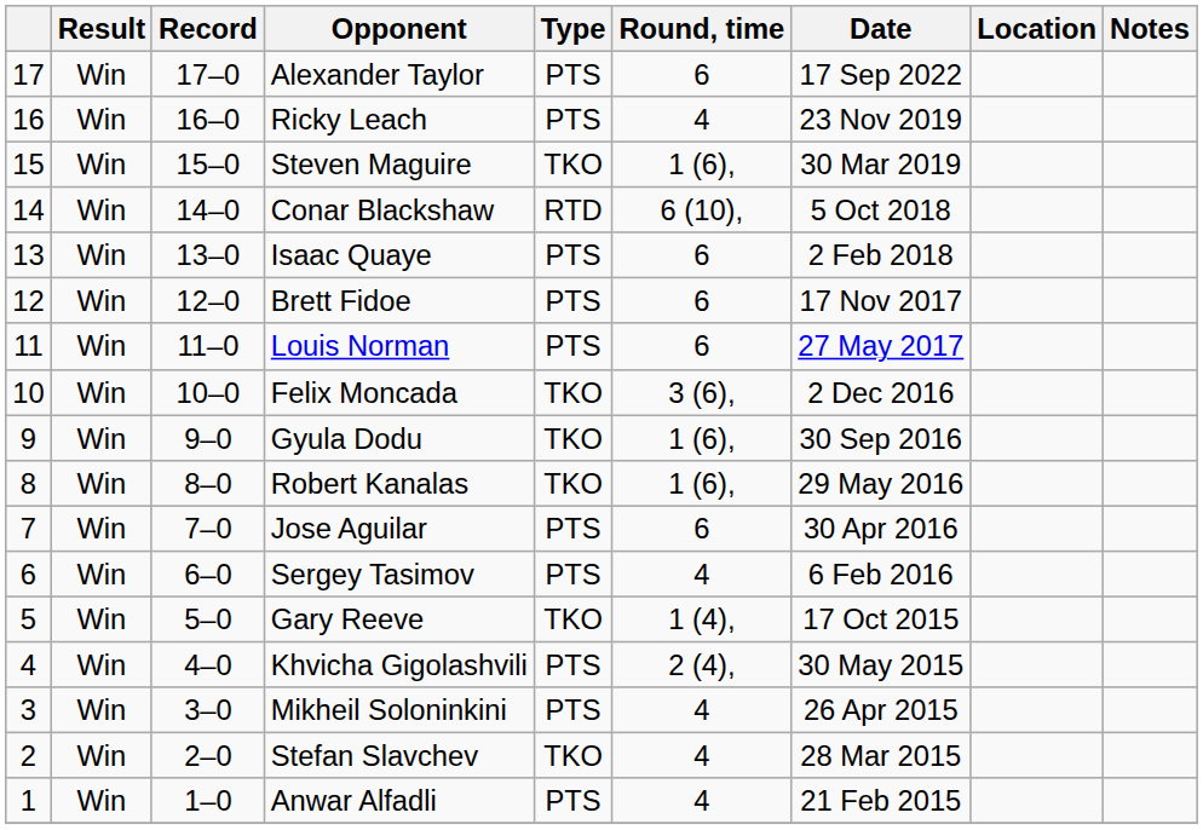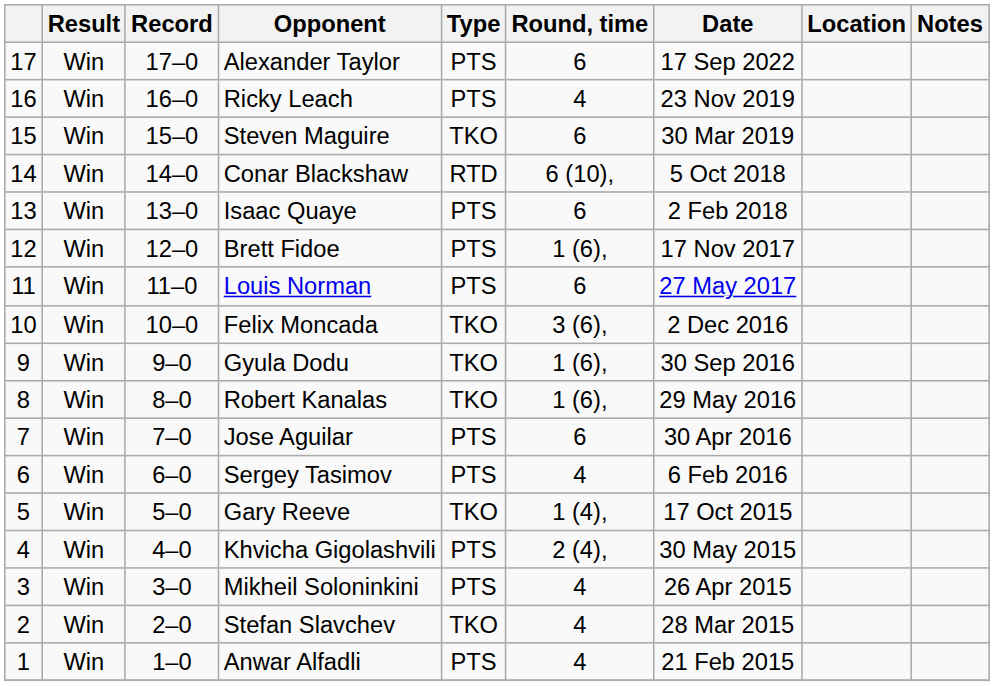 <table class="wikitable" style="text-align:center; font-size:95%">
 <tr>
 <th></th>
 <th>Result</th>
 <th>Record</th>
 <th>Opponent</th>
 <th>Type</th>
 <th>Round, time</th>
 <th>Date</th>
 <th>Location</th>
 <th>Notes</th>
 </tr>
 <tr>
 <td>17</td>
 <td>Win</td>
 <td>17–0</td>
 <td align=left> Alexander Taylor</td>
 <td>PTS</td>
 <td>6</td>
 <td>17 Sep 2022</td>
 <td align=left></td>
 <td align=left></td>
 </tr>
 <tr>
 <td>16</td>
 <td>Win</td>
 <td>16–0</td>
 <td align=left> Ricky Leach</td>
 <td>PTS</td>
 <td>4</td>
 <td>23 Nov 2019</td>
 <td align=left></td>
 <td></td>
 </tr>
 <tr>
 <td>15</td>
 <td>Win</td>
 <td>15–0</td>
 <td align=left> Steven Maguire</td>
 <td>TKO</td>
-<td>1 (6), </td>
+<td>6</td>
 <td>30 Mar 2019</td>
 <td align=left></td>
 <td></td>
 </tr>
 <tr>
 <td>14</td>
 <td>Win</td>
 <td>14–0</td>
 <td align=left> Conar Blackshaw</td>
 <td>RTD</td>
 <td>6 (10), </td>
 <td>5 Oct 2018</td>
 <td align=left></td>
 <td align=left></td>
 </tr>
 <tr>
 <td>13</td>
 <td>Win</td>
 <td>13–0</td>
 <td align=left> Isaac Quaye</td>
 <td>PTS</td>
 <td>6</td>
 <td>2 Feb 2018</td>
 <td align=left></td>
 <td></td>
 </tr>
 <tr>
 <td>12</td>
 <td>Win</td>
 <td>12–0</td>
 <td align=left> Brett Fidoe</td>
 <td>PTS</td>
-<td>6</td>
+<td>1 (6), </td>
 <td>17 Nov 2017</td>
 <td align=left></td>
 <td></td>
 </tr>
 <tr>
 <td>11</td>
 <td>Win</td>
 <td>11–0</td>
 <td align=left> <a href='#'>Louis Norman</a></td>
 <td>PTS</td>
 <td>6</td>
 <td><a href='#'>27 May 2017</a></td>
 <td align=left></td>
 <td></td>
 </tr>
 <tr>
 <td>10</td>
 <td>Win</td>
 <td>10–0</td>
 <td align=left> Felix Moncada</td>
 <td>TKO</td>
 <td>3 (6), </td>
 <td>2 Dec 2016</td>
 <td align=left></td>
 <td></td>
 </tr>
 <tr>
 <td>9</td>
 <td>Win</td>
 <td>9–0</td>
 <td align=left> Gyula Dodu</td>
 <td>TKO</td>
 <td>1 (6), </td>
 <td>30 Sep 2016</td>
 <td align=left></td>
 <td></td>
 </tr>
 <tr>
 <td>8</td>
 <td>Win</td>
 <td>8–0</td>
 <td align=left> Robert Kanalas</td>
 <td>TKO</td>
 <td>1 (6), </td>
 <td>29 May 2016</td>
 <td align=left></td>
 <td></td>
 </tr>
 <tr>
 <td>7</td>
 <td>Win</td>
 <td>7–0</td>
 <td align=left> Jose Aguilar</td>
 <td>PTS</td>
 <td>6</td>
 <td>30 Apr 2016</td>
 <td align=left></td>
 <td></td>
 </tr>
 <tr>
 <td>6</td>
 <td>Win</td>
 <td>6–0</td>
 <td align=left> Sergey Tasimov</td>
 <td>PTS</td>
 <td>4</td>
 <td>6 Feb 2016</td>
 <td align=left></td>
 <td></td>
 </tr>
 <tr>
 <td>5</td>
 <td>Win</td>
 <td>5–0</td>
 <td align=left> Gary Reeve</td>
 <td>TKO</td>
 <td>1 (4), </td>
 <td>17 Oct 2015</td>
 <td align=left></td>
 <td></td>
 </tr>
 <tr>
 <td>4</td>
 <td>Win</td>
 <td>4–0</td>
 <td align=left> Khvicha Gigolashvili</td>
 <td>PTS</td>
 <td>2 (4), </td>
 <td>30 May 2015</td>
 <td align=left></td>
 <td></td>
 </tr>
 <tr>
 <td>3</td>
 <td>Win</td>
 <td>3–0</td>
 <td align=left> Mikheil Soloninkini</td>
 <td>PTS</td>
 <td>4</td>
 <td>26 Apr 2015</td>
 <td align=left></td>
 <td></td>
 </tr>
 <tr>
 <td>2</td>
 <td>Win</td>
 <td>2–0</td>
 <td align=left> Stefan Slavchev</td>
 <td>TKO</td>
 <td>4</td>
 <td>28 Mar 2015</td>
 <td align=left></td>
 <td></td>
 </tr>
 <tr>
 <td>1</td>
 <td>Win</td>
 <td>1–0</td>
 <td align=left> Anwar Alfadli</td>
 <td>PTS</td>
 <td>4</td>
 <td>21 Feb 2015</td>
 <td align=left></td>
 <td></td>
 </tr>
 <tr>
 </tr>
 </table>
